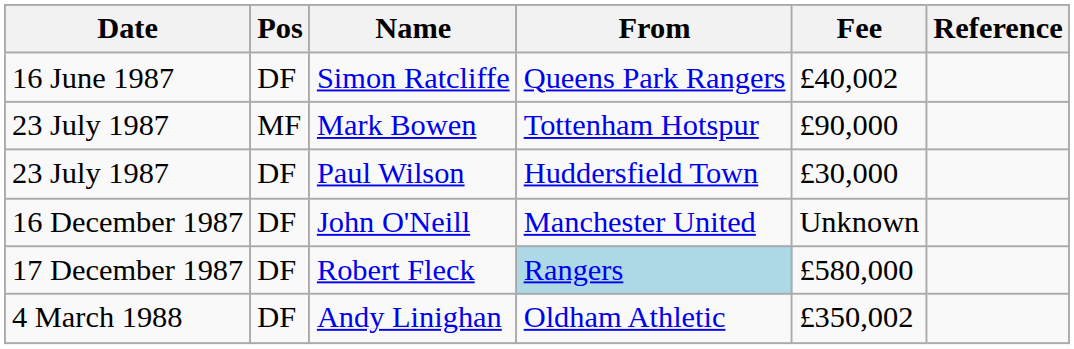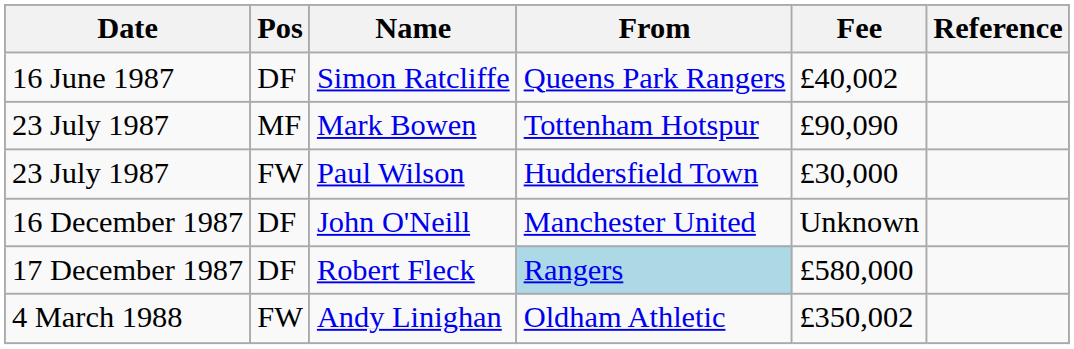 <table class="wikitable">
 <tr>
 <th>Date</th>
 <th>Pos</th>
 <th>Name</th>
 <th>From</th>
 <th>Fee</th>
 <th>Reference</th>
 </tr>
 <tr>
 <td>16 June 1987</td>
 <td>DF</td>
 <td><a href='#'>Simon Ratcliffe</a></td>
 <td><a href='#'>Queens Park Rangers</a></td>
 <td>£40,002</td>
 <td></td>
 </tr>
 <tr>
 <td>23 July 1987</td>
 <td>MF</td>
 <td><a href='#'>Mark Bowen</a></td>
 <td><a href='#'>Tottenham Hotspur</a></td>
-<td>£90,000</td>
+<td>£90,090</td>
 <td></td>
 </tr>
 <tr>
 <td>23 July 1987</td>
-<td>DF</td>
+<td>FW</td>
 <td><a href='#'>Paul Wilson</a></td>
 <td><a href='#'>Huddersfield Town</a></td>
 <td>£30,000</td>
 <td></td>
 </tr>
 <tr>
 <td>16 December 1987</td>
 <td>DF</td>
 <td><a href='#'>John O'Neill</a></td>
 <td><a href='#'>Manchester United</a></td>
 <td>Unknown</td>
 <td></td>
 </tr>
 <tr>
 <td>17 December 1987</td>
 <td>DF</td>
 <td><a href='#'>Robert Fleck</a></td>
 <td style="background: lightblue;"><a href='#'>Rangers</a></td>
 <td>£580,000</td>
 <td></td>
 </tr>
 <tr>
 <td>4 March 1988</td>
-<td>DF</td>
+<td>FW</td>
 <td><a href='#'>Andy Linighan</a></td>
 <td><a href='#'>Oldham Athletic</a></td>
 <td>£350,002</td>
 <td></td>
 </tr>
 </table>
